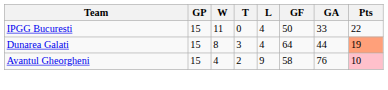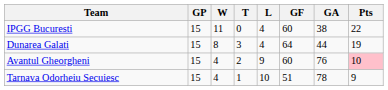 <table class="wikitable">
 <tr>
 <th width="40%">Team</th>
 <th width="5%">GP</th>
 <th width="5%">W</th>
 <th width="5%">T</th>
 <th width="5%">L</th>
 <th width="7.5%">GF</th>
 <th width="7.5%">GA</th>
 <th width="7.5%">Pts</th>
 </tr>
 <tr>
 <td><a href='#'>IPGG Bucuresti</a></td>
 <td>15</td>
 <td>11</td>
 <td>0</td>
 <td>4</td>
-<td>50</td>
-<td>33</td>
+<td>60</td>
+<td>38</td>
 <td>22</td>
 </tr>
 <tr>
 <td><a href='#'>Dunarea Galati</a></td>
 <td>15</td>
 <td>8</td>
 <td>3</td>
 <td>4</td>
 <td>64</td>
 <td>44</td>
-<td style="background: lightsalmon;">19</td>
+<td>19</td>
 </tr>
 <tr>
 <td><a href='#'>Avantul Gheorgheni</a></td>
 <td>15</td>
 <td>4</td>
 <td>2</td>
 <td>9</td>
-<td>58</td>
+<td>60</td>
 <td>76</td>
 <td style="background: pink;">10</td>
 </tr>
+<tr>
+<td><a href='#'>Tarnava Odorheiu Secuiesc</a></td>
+<td>15</td>
+<td>4</td>
+<td>1</td>
+<td>10</td>
+<td>51</td>
+<td>78</td>
+<td>9</td>
+</tr>
 </table>
